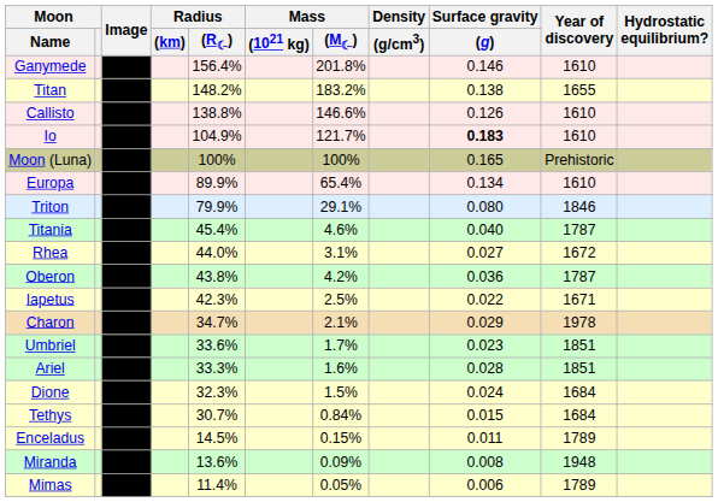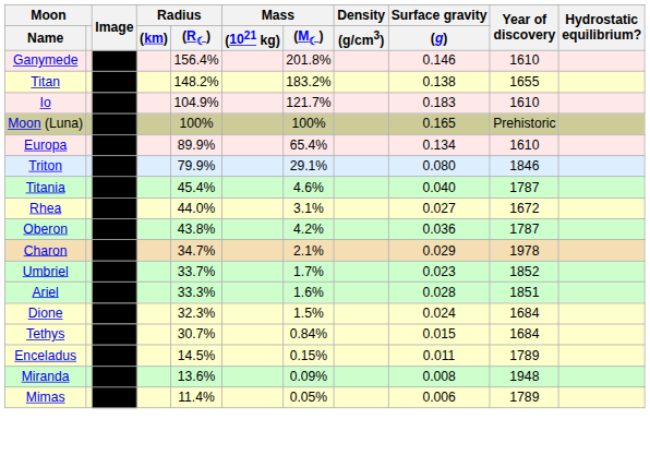 <table class="wikitable sortable">
 <tr>
 <th colspan=2>Moon</th>
 <th rowspan=2 class="unsortable">Image</th>
 <th colspan=2>Radius</th>
 <th colspan=2>Mass</th>
 <th data-sort-type="number">Density</th>
 <th data-sort-type="number">Surface gravity</th>
 <th rowspan=2 data-sort-type="number">Year of<br>discovery</th>
 <th rowspan=2>Hydrostatic<br>equilibrium?</th>
 </tr>
 <tr>
 <th>Name</th>
 <th></th>
 <th data-sort-type="number">(<a href='#'>km</a>)</th>
 <th data-sort-type="number">(<a href='#'>R<sub>☾</sub></a>)</th>
 <th data-sort-type="number">(<a href='#'>10<sup>21</sup></a> kg)</th>
 <th data-sort-type="number">(<a href='#'>M<sub>☾</sub></a>)</th>
 <th data-sort-type="number">(g/cm<sup>3</sup>)</th>
 <th data-sort-type="number">(<a href='#'><em>g</em></a>)</th>
 </tr>
 <tr style="background:#ffe8e8; text-align:center;">
 <td><a href='#'>Ganymede</a></td>
 <td></td>
 <td style="background:black;"></td>
 <td></td>
 <td>156.4%</td>
 <td></td>
 <td>201.8%</td>
 <td></td>
 <td>0.146</td>
 <td>1610</td>
 <td></td>
 </tr>
 <tr style="background:#ffc; text-align:center;">
 <td><a href='#'>Titan</a></td>
 <td></td>
 <td style="background:black;"></td>
 <td></td>
 <td>148.2%</td>
 <td></td>
 <td>183.2%</td>
 <td></td>
 <td>0.138</td>
 <td>1655</td>
 <td></td>
 </tr>
 <tr style="background:#ffe8e8; text-align:center;">
-<td><a href='#'>Callisto</a></td>
-<td></td>
-<td style="background:black;"></td>
-<td></td>
-<td>138.8%</td>
-<td></td>
-<td>146.6%</td>
-<td></td>
-<td>0.126</td>
-<td>1610</td>
-<td></td>
-</tr>
-<tr style="background:#ffe8e8; text-align:center;">
 <td><a href='#'>Io</a></td>
 <td></td>
 <td style="background:black;"></td>
 <td></td>
 <td>104.9%</td>
 <td></td>
 <td>121.7%</td>
 <td></td>
-<td><strong>0.183</strong></td>
+<td>0.183</td>
 <td>1610</td>
 <td></td>
 </tr>
 <tr style="background:#cc9; text-align:center;">
 <td><a href='#'>Moon</a> (Luna)</td>
 <td></td>
 <td style="background:black;"></td>
 <td></td>
 <td>100%</td>
 <td></td>
 <td>100%</td>
 <td></td>
 <td>0.165</td>
 <td>Prehistoric</td>
 <td></td>
 </tr>
 <tr style="background:#ffe8e8; text-align:center;">
 <td><a href='#'>Europa</a></td>
 <td></td>
 <td style="background:black;"></td>
 <td></td>
 <td>89.9%</td>
 <td></td>
 <td>65.4%</td>
 <td></td>
 <td>0.134</td>
 <td>1610</td>
 <td></td>
 </tr>
 <tr style="background:#def; text-align:center;">
 <td><a href='#'>Triton</a></td>
 <td></td>
 <td style="background:black;"></td>
 <td></td>
 <td>79.9%</td>
 <td></td>
 <td>29.1%</td>
 <td></td>
 <td>0.080</td>
 <td>1846</td>
 <td></td>
 </tr>
 <tr style="background:#cfc; text-align:center;">
 <td><a href='#'>Titania</a></td>
 <td></td>
 <td style="background:black;"></td>
 <td></td>
 <td>45.4%</td>
 <td></td>
 <td>4.6%</td>
 <td></td>
 <td>0.040</td>
 <td>1787</td>
 <td></td>
 </tr>
 <tr style="background:#ffc; text-align:center;">
 <td><a href='#'>Rhea</a></td>
 <td></td>
 <td style="background:black;"></td>
 <td></td>
 <td>44.0%</td>
 <td></td>
 <td>3.1%</td>
 <td></td>
 <td>0.027</td>
 <td>1672</td>
 <td></td>
 </tr>
 <tr style="background:#cfc; text-align:center;">
 <td><a href='#'>Oberon</a></td>
 <td></td>
 <td style="background:black;"></td>
 <td></td>
 <td>43.8%</td>
 <td></td>
 <td>4.2%</td>
 <td></td>
 <td>0.036</td>
 <td>1787</td>
 <td></td>
 </tr>
-<tr style="background:#ffc; text-align:center;">
-<td><a href='#'>Iapetus</a></td>
-<td></td>
-<td style="background:black;"></td>
-<td></td>
-<td>42.3%</td>
-<td></td>
-<td>2.5%</td>
-<td></td>
-<td>0.022</td>
-<td>1671</td>
-<td></td>
-</tr>
 <tr style="background:#f5deb3; text-align:center;">
 <td><a href='#'>Charon</a></td>
 <td></td>
 <td style="background:black;"></td>
 <td></td>
 <td>34.7%</td>
 <td></td>
 <td>2.1%</td>
 <td></td>
 <td>0.029</td>
 <td>1978</td>
 <td></td>
 </tr>
 <tr style="background:#cfc; text-align:center;">
 <td><a href='#'>Umbriel</a></td>
 <td></td>
 <td style="background:black;"></td>
 <td></td>
-<td>33.6%</td>
+<td>33.7%</td>
 <td></td>
 <td>1.7%</td>
 <td></td>
 <td>0.023</td>
-<td>1851</td>
+<td>1852</td>
 <td></td>
 </tr>
 <tr style="background:#cfc; text-align:center;">
 <td><a href='#'>Ariel</a></td>
 <td></td>
 <td style="background:black;"></td>
 <td></td>
 <td>33.3%</td>
 <td></td>
 <td>1.6%</td>
 <td></td>
 <td>0.028</td>
 <td>1851</td>
 <td></td>
 </tr>
 <tr style="background:#ffc; text-align:center;">
 <td><a href='#'>Dione</a></td>
 <td></td>
 <td style="background:black;"></td>
 <td></td>
 <td>32.3%</td>
 <td></td>
 <td>1.5%</td>
 <td></td>
 <td>0.024</td>
 <td>1684</td>
 <td></td>
 </tr>
 <tr style="background:#ffc; text-align:center;">
 <td><a href='#'>Tethys</a></td>
 <td></td>
 <td style="background:black;"></td>
 <td></td>
 <td>30.7%</td>
 <td></td>
 <td>0.84%</td>
 <td></td>
 <td>0.015</td>
 <td>1684</td>
 <td></td>
 </tr>
 <tr style="background:#ffc; text-align:center;">
 <td><a href='#'>Enceladus</a></td>
 <td></td>
 <td bgcolor=black></td>
 <td></td>
 <td>14.5%</td>
 <td></td>
 <td>0.15%</td>
 <td></td>
 <td>0.011</td>
 <td>1789</td>
 <td></td>
 </tr>
 <tr style="background:#cfc; text-align:center;">
 <td><a href='#'>Miranda</a></td>
 <td></td>
 <td bgcolor=black></td>
 <td></td>
 <td>13.6%</td>
 <td></td>
 <td>0.09%</td>
 <td></td>
 <td>0.008</td>
 <td>1948</td>
 <td></td>
 </tr>
 <tr style="background:#ffc; text-align:center;">
 <td><a href='#'>Mimas</a></td>
 <td></td>
 <td bgcolor=black></td>
 <td></td>
 <td>11.4%</td>
 <td></td>
 <td>0.05%</td>
 <td></td>
 <td>0.006</td>
 <td>1789</td>
 <td></td>
 </tr>
 </table>
